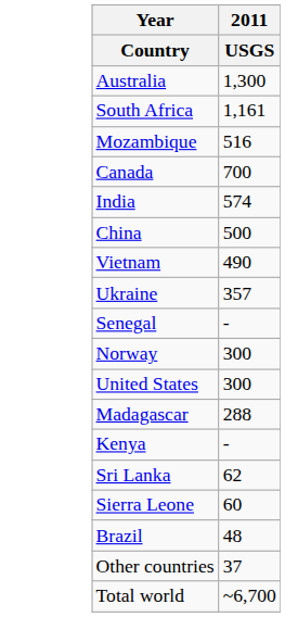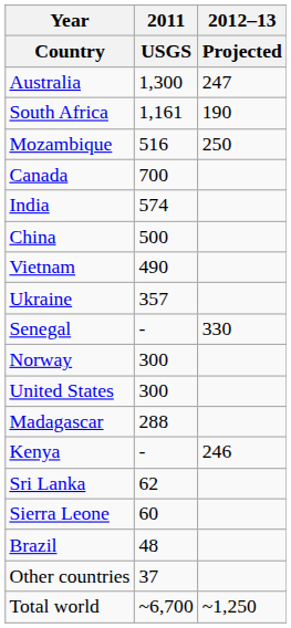 <table class="wikitable" style="float:right; clear:right; margin:0 0 .5em 1em;">
 <tr>
 <th>Year</th>
 <th>2011</th>
+<th>2012–13</th>
 </tr>
 <tr>
 <th>Country</th>
 <th>USGS</th>
+<th>Projected</th>
 </tr>
 <tr>
 <td><a href='#'>Australia</a></td>
 <td>1,300</td>
+<td>247</td>
 </tr>
 <tr>
 <td><a href='#'>South Africa</a></td>
 <td>1,161</td>
+<td>190</td>
 </tr>
 <tr>
 <td><a href='#'>Mozambique</a></td>
 <td>516</td>
+<td>250</td>
 </tr>
 <tr>
 <td><a href='#'>Canada</a></td>
 <td>700</td>
+<td></td>
 </tr>
 <tr>
 <td><a href='#'>India</a></td>
 <td>574</td>
+<td></td>
 </tr>
 <tr>
 <td><a href='#'>China</a></td>
 <td>500</td>
+<td></td>
 </tr>
 <tr>
 <td><a href='#'>Vietnam</a></td>
 <td>490</td>
+<td></td>
 </tr>
 <tr>
 <td><a href='#'>Ukraine</a></td>
 <td>357</td>
+<td></td>
 </tr>
 <tr>
 <td><a href='#'>Senegal</a></td>
 <td>-</td>
+<td>330</td>
 </tr>
 <tr>
 <td><a href='#'>Norway</a></td>
 <td>300</td>
+<td></td>
 </tr>
 <tr>
 <td><a href='#'>United States</a></td>
 <td>300</td>
+<td></td>
 </tr>
 <tr>
 <td><a href='#'>Madagascar</a></td>
 <td>288</td>
+<td></td>
 </tr>
 <tr>
 <td><a href='#'>Kenya</a></td>
 <td>-</td>
+<td>246</td>
 </tr>
 <tr>
 <td><a href='#'>Sri Lanka</a></td>
 <td>62</td>
+<td></td>
 </tr>
 <tr>
 <td><a href='#'>Sierra Leone</a></td>
 <td>60</td>
+<td></td>
 </tr>
 <tr>
 <td><a href='#'>Brazil</a></td>
 <td>48</td>
+<td></td>
 </tr>
 <tr>
 <td>Other countries</td>
 <td>37</td>
+<td></td>
 </tr>
 <tr>
 <td>Total world</td>
 <td>~6,700</td>
+<td>~1,250</td>
 </tr>
 </table>
